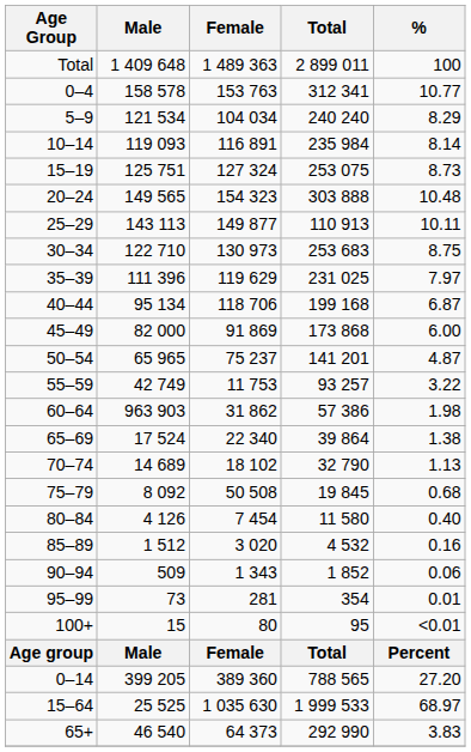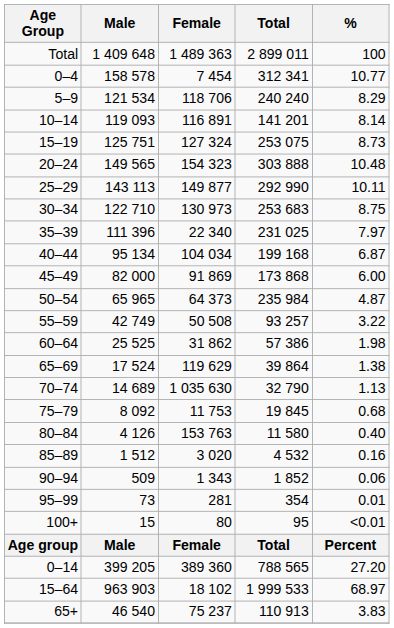 <table class="wikitable">
 <tr>
 <th width="80pt">Age Group</th>
 <th width="80pt">Male</th>
 <th width="80pt">Female</th>
 <th width="80pt">Total</th>
 <th width="80pt">%</th>
 </tr>
 <tr>
 <td align="right">Total</td>
 <td align="right">1 409 648</td>
 <td align="right">1 489 363</td>
 <td align="right">2 899 011</td>
 <td align="right">100</td>
 </tr>
 <tr>
 <td align="right">0–4</td>
 <td align="right">158 578</td>
-<td align="right">153 763</td>
+<td align="right">7 454</td>
 <td align="right">312 341</td>
 <td align="right">10.77</td>
 </tr>
 <tr>
 <td align="right">5–9</td>
 <td align="right">121 534</td>
-<td align="right">104 034</td>
+<td align="right">118 706</td>
 <td align="right">240 240</td>
 <td align="right">8.29</td>
 </tr>
 <tr>
 <td align="right">10–14</td>
 <td align="right">119 093</td>
 <td align="right">116 891</td>
-<td align="right">235 984</td>
+<td align="right">141 201</td>
 <td align="right">8.14</td>
 </tr>
 <tr>
 <td align="right">15–19</td>
 <td align="right">125 751</td>
 <td align="right">127 324</td>
 <td align="right">253 075</td>
 <td align="right">8.73</td>
 </tr>
 <tr>
 <td align="right">20–24</td>
 <td align="right">149 565</td>
 <td align="right">154 323</td>
 <td align="right">303 888</td>
 <td align="right">10.48</td>
 </tr>
 <tr>
 <td align="right">25–29</td>
 <td align="right">143 113</td>
 <td align="right">149 877</td>
-<td align="right">110 913</td>
+<td align="right">292 990</td>
 <td align="right">10.11</td>
 </tr>
 <tr>
 <td align="right">30–34</td>
 <td align="right">122 710</td>
 <td align="right">130 973</td>
 <td align="right">253 683</td>
 <td align="right">8.75</td>
 </tr>
 <tr>
 <td align="right">35–39</td>
 <td align="right">111 396</td>
-<td align="right">119 629</td>
+<td align="right">22 340</td>
 <td align="right">231 025</td>
 <td align="right">7.97</td>
 </tr>
 <tr>
 <td align="right">40–44</td>
 <td align="right">95 134</td>
-<td align="right">118 706</td>
+<td align="right">104 034</td>
 <td align="right">199 168</td>
 <td align="right">6.87</td>
 </tr>
 <tr>
 <td align="right">45–49</td>
 <td align="right">82 000</td>
 <td align="right">91 869</td>
 <td align="right">173 868</td>
 <td align="right">6.00</td>
 </tr>
 <tr>
 <td align="right">50–54</td>
 <td align="right">65 965</td>
-<td align="right">75 237</td>
-<td align="right">141 201</td>
+<td align="right">64 373</td>
+<td align="right">235 984</td>
 <td align="right">4.87</td>
 </tr>
 <tr>
 <td align="right">55–59</td>
 <td align="right">42 749</td>
-<td align="right">11 753</td>
+<td align="right">50 508</td>
 <td align="right">93 257</td>
 <td align="right">3.22</td>
 </tr>
 <tr>
 <td align="right">60–64</td>
-<td align="right">963 903</td>
+<td align="right">25 525</td>
 <td align="right">31 862</td>
 <td align="right">57 386</td>
 <td align="right">1.98</td>
 </tr>
 <tr>
 <td align="right">65–69</td>
 <td align="right">17 524</td>
-<td align="right">22 340</td>
+<td align="right">119 629</td>
 <td align="right">39 864</td>
 <td align="right">1.38</td>
 </tr>
 <tr>
 <td align="right">70–74</td>
 <td align="right">14 689</td>
-<td align="right">18 102</td>
+<td align="right">1 035 630</td>
 <td align="right">32 790</td>
 <td align="right">1.13</td>
 </tr>
 <tr>
 <td align="right">75–79</td>
 <td align="right">8 092</td>
-<td align="right">50 508</td>
+<td align="right">11 753</td>
 <td align="right">19 845</td>
 <td align="right">0.68</td>
 </tr>
 <tr>
 <td align="right">80–84</td>
 <td align="right">4 126</td>
-<td align="right">7 454</td>
+<td align="right">153 763</td>
 <td align="right">11 580</td>
 <td align="right">0.40</td>
 </tr>
 <tr>
 <td align="right">85–89</td>
 <td align="right">1 512</td>
 <td align="right">3 020</td>
 <td align="right">4 532</td>
 <td align="right">0.16</td>
 </tr>
 <tr>
 <td align="right">90–94</td>
 <td align="right">509</td>
 <td align="right">1 343</td>
 <td align="right">1 852</td>
 <td align="right">0.06</td>
 </tr>
 <tr>
 <td align="right">95–99</td>
 <td align="right">73</td>
 <td align="right">281</td>
 <td align="right">354</td>
 <td align="right">0.01</td>
 </tr>
 <tr>
 <td align="right">100+</td>
 <td align="right">15</td>
 <td align="right">80</td>
 <td align="right">95</td>
 <td align="right"><0.01</td>
 </tr>
 <tr>
 <th width="50">Age group</th>
 <th width="80pt">Male</th>
 <th width="80">Female</th>
 <th width="80">Total</th>
 <th width="50">Percent</th>
 </tr>
 <tr>
 <td align="right">0–14</td>
 <td align="right">399 205</td>
 <td align="right">389 360</td>
 <td align="right">788 565</td>
 <td align="right">27.20</td>
 </tr>
 <tr>
 <td align="right">15–64</td>
-<td align="right">25 525</td>
-<td align="right">1 035 630</td>
+<td align="right">963 903</td>
+<td align="right">18 102</td>
 <td align="right">1 999 533</td>
 <td align="right">68.97</td>
 </tr>
 <tr>
 <td align="right">65+</td>
 <td align="right">46 540</td>
-<td align="right">64 373</td>
-<td align="right">292 990</td>
+<td align="right">75 237</td>
+<td align="right">110 913</td>
 <td align="right">3.83</td>
 </tr>
 <tr>
 </tr>
 </table>
